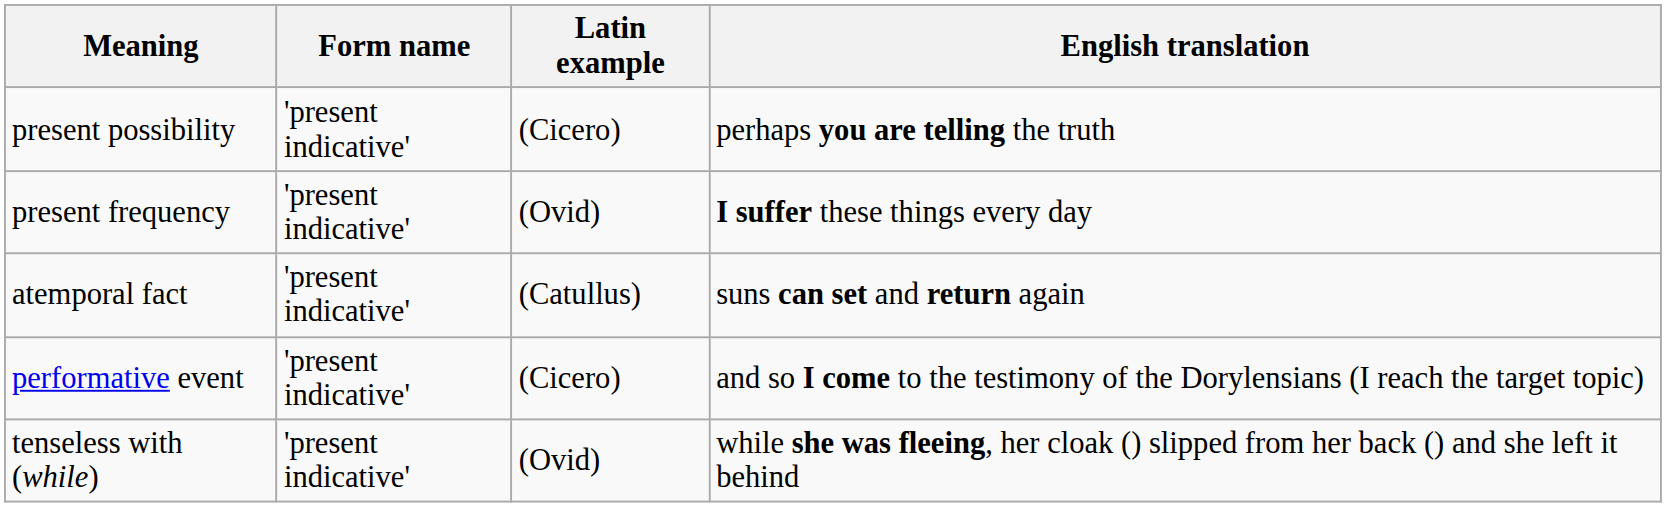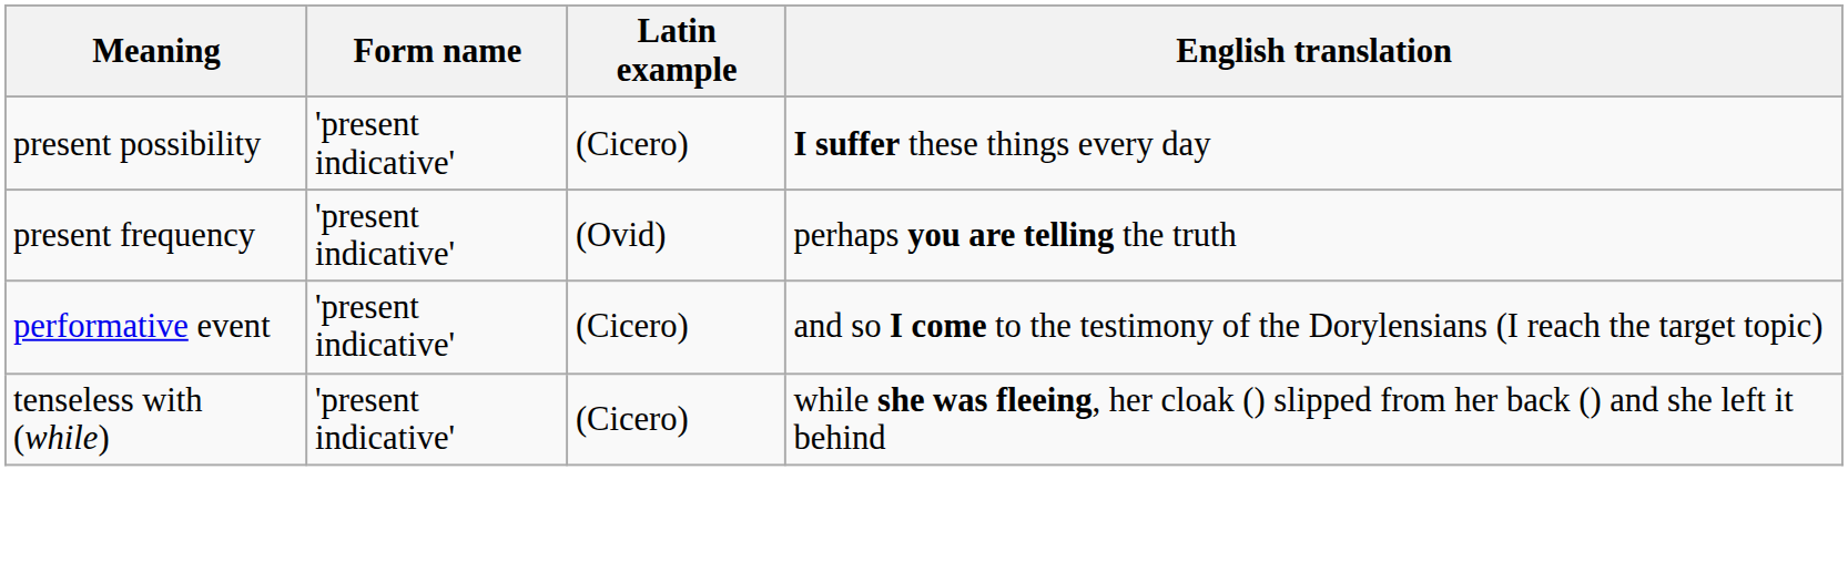 <table class="wikitable">
 <tr>
 <th>Meaning</th>
 <th>Form name</th>
 <th>Latin example</th>
 <th>English translation</th>
 </tr>
 <tr>
 <td>present possibility</td>
 <td>'present indicative'</td>
 <td> (Cicero)</td>
-<td>perhaps <strong>you are telling</strong> the truth</td>
+<td><strong>I suffer</strong> these things every day</td>
 </tr>
 <tr>
 <td>present frequency</td>
 <td>'present indicative'</td>
 <td> (Ovid)</td>
-<td><strong>I suffer</strong> these things every day</td>
-</tr>
-<tr>
-<td>atemporal fact</td>
-<td>'present indicative'</td>
-<td> (Catullus)</td>
-<td>suns <strong>can set</strong> and <strong>return</strong> again</td>
+<td>perhaps <strong>you are telling</strong> the truth</td>
 </tr>
 <tr>
 <td><a href='#'>performative</a> event</td>
 <td>'present indicative'</td>
 <td> (Cicero)</td>
 <td>and so <strong>I come</strong> to the testimony of the Dorylensians (I reach the target topic)</td>
 </tr>
 <tr>
 <td>tenseless with  (<em>while</em>)</td>
 <td>'present indicative'</td>
-<td> (Ovid)</td>
+<td> (Cicero)</td>
 <td>while <strong>she was fleeing</strong>, her cloak () slipped from her back () and she left it behind</td>
 </tr>
 </table>
